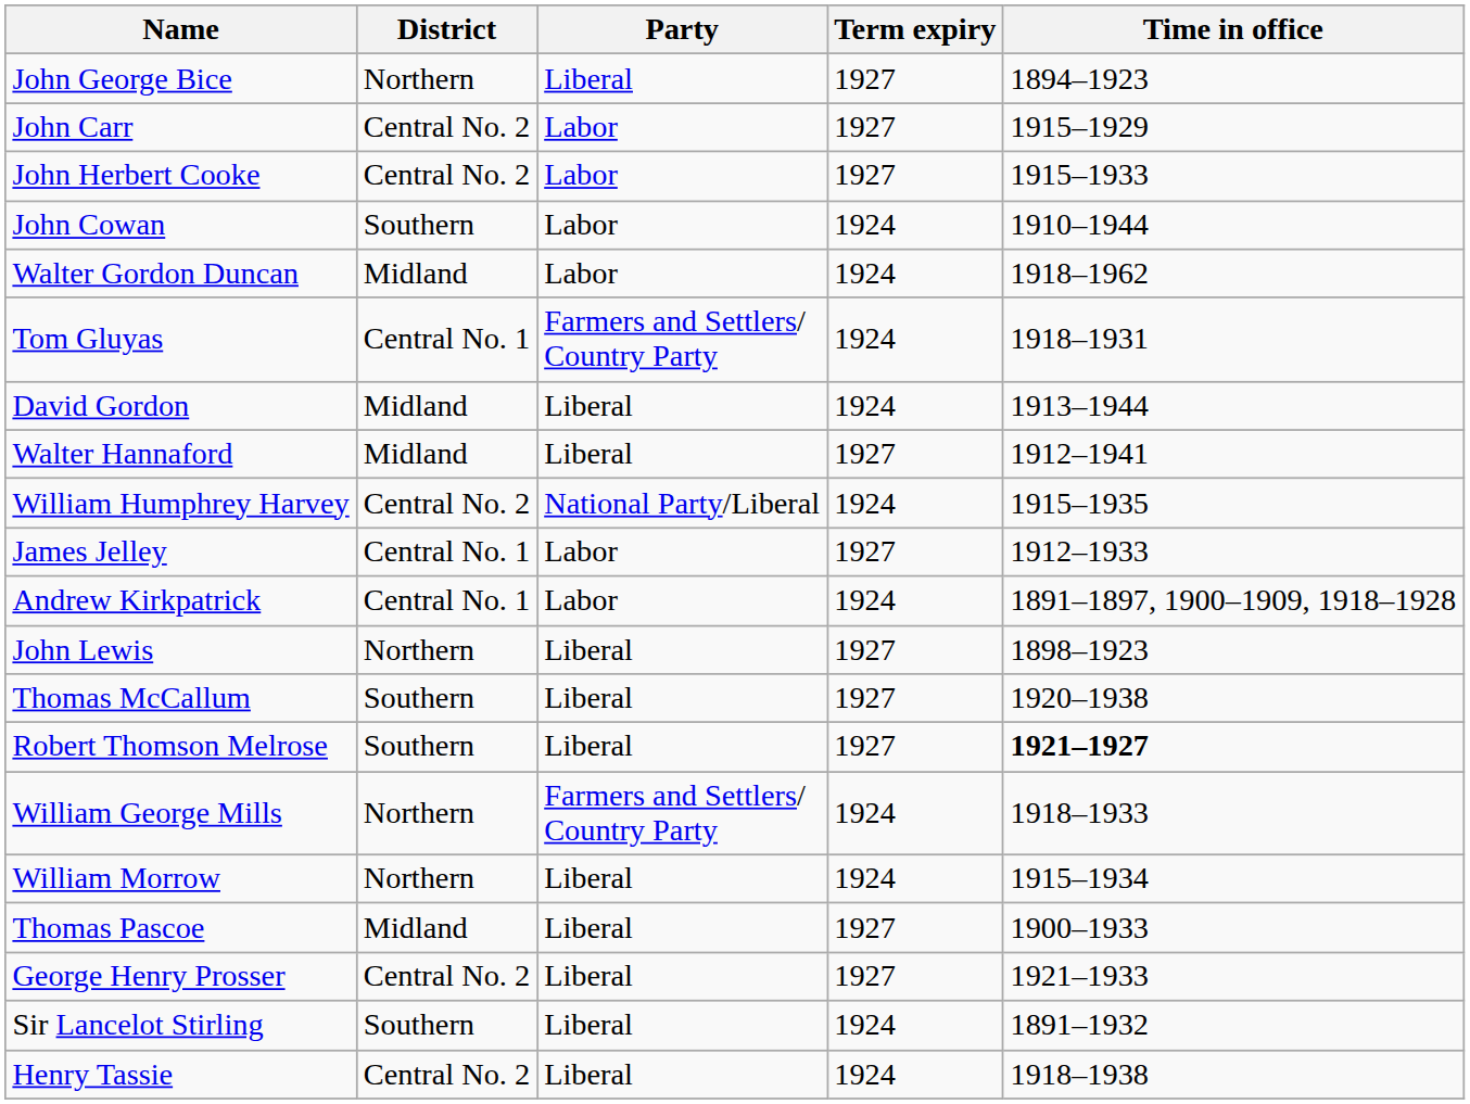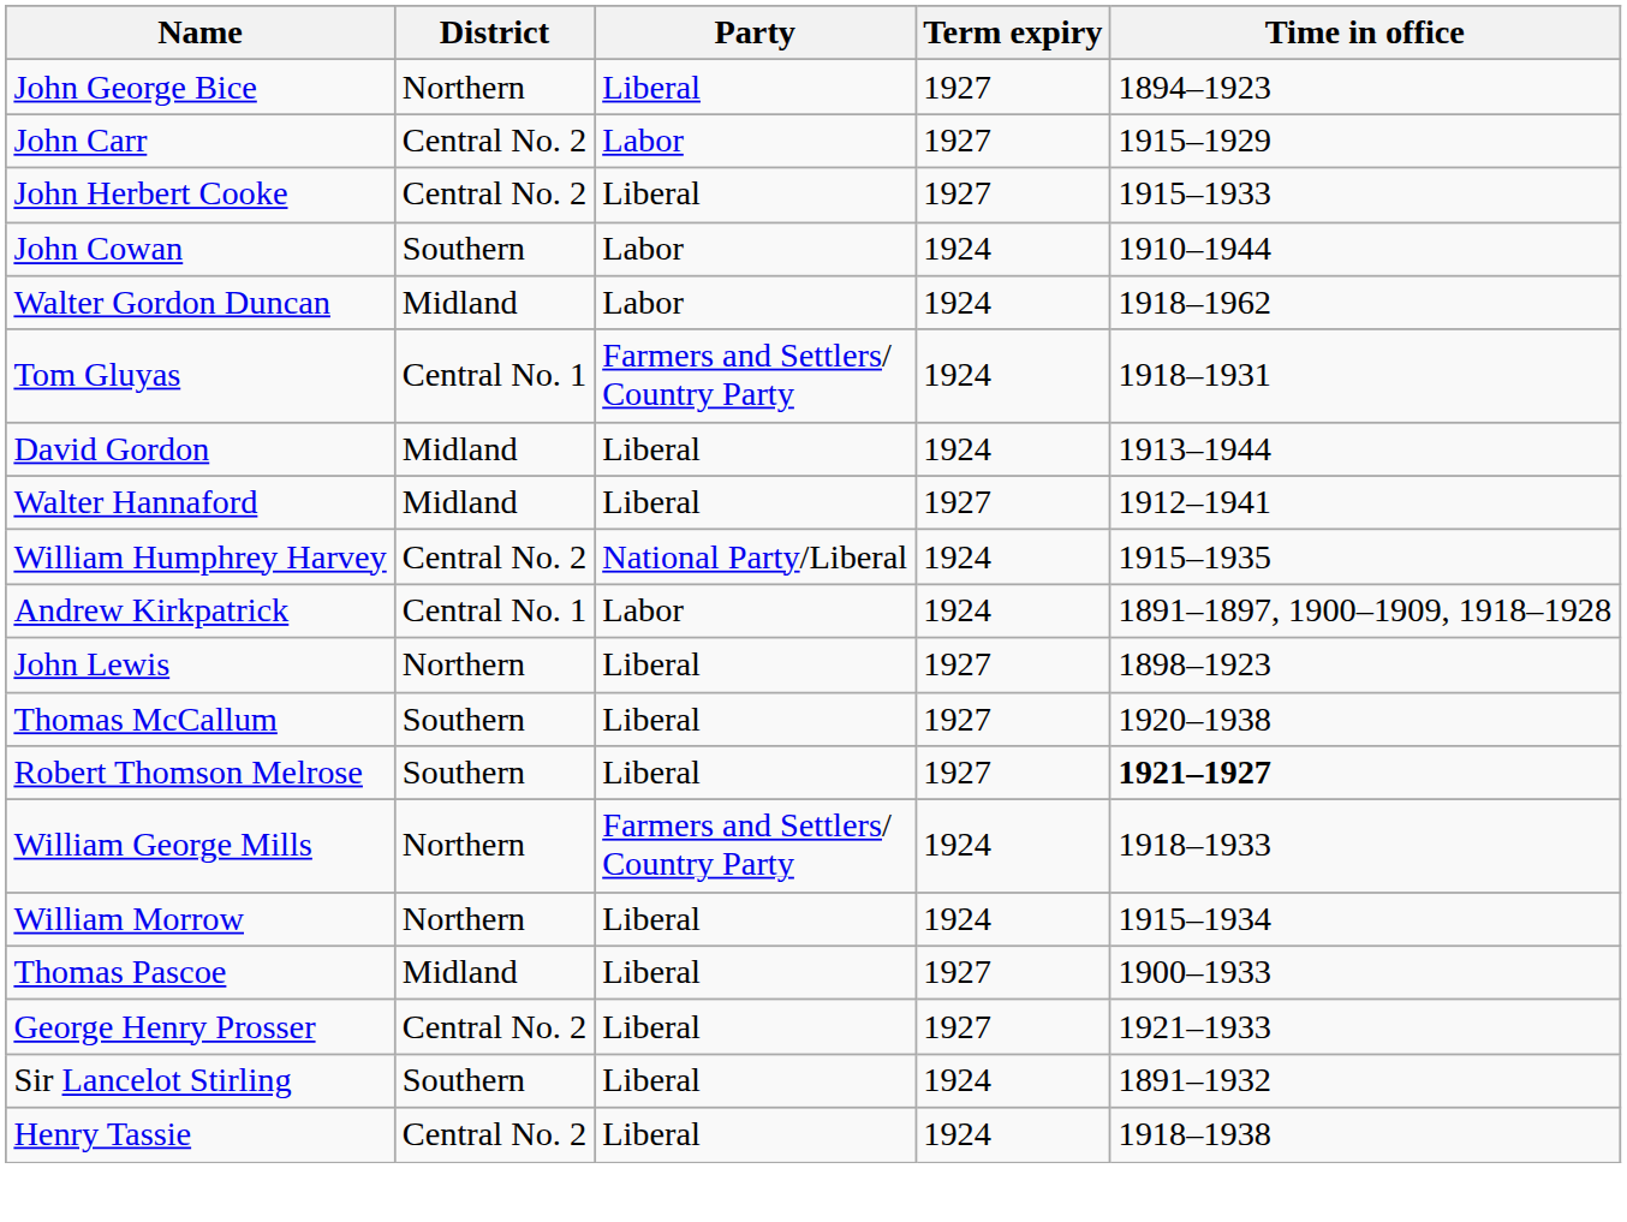 <table class="wikitable sortable">
 <tr>
 <th>Name</th>
 <th>District</th>
 <th>Party</th>
 <th>Term expiry</th>
 <th>Time in office</th>
 </tr>
 <tr>
 <td><a href='#'>John George Bice</a> </td>
 <td>Northern</td>
 <td><a href='#'>Liberal</a> </td>
 <td>1927</td>
 <td>1894–1923</td>
 </tr>
 <tr>
 <td><a href='#'>John Carr</a></td>
 <td>Central No. 2</td>
 <td><a href='#'>Labor</a></td>
 <td>1927</td>
 <td>1915–1929</td>
 </tr>
 <tr>
 <td><a href='#'>John Herbert Cooke</a></td>
 <td>Central No. 2</td>
-<td><a href='#'>Labor</a></td>
+<td>Liberal </td>
 <td>1927</td>
 <td>1915–1933</td>
 </tr>
 <tr>
 <td><a href='#'>John Cowan</a></td>
 <td>Southern</td>
 <td>Labor</td>
 <td>1924</td>
 <td>1910–1944</td>
 </tr>
 <tr>
 <td><a href='#'>Walter Gordon Duncan</a></td>
 <td>Midland</td>
 <td>Labor</td>
 <td>1924</td>
 <td>1918–1962</td>
 </tr>
 <tr>
 <td><a href='#'>Tom Gluyas</a></td>
 <td>Central No. 1</td>
 <td><a href='#'>Farmers and Settlers</a>/<br><a href='#'>Country Party</a> </td>
 <td>1924</td>
 <td>1918–1931</td>
 </tr>
 <tr>
 <td><a href='#'>David Gordon</a></td>
 <td>Midland</td>
 <td>Liberal </td>
 <td>1924</td>
 <td>1913–1944</td>
 </tr>
 <tr>
 <td><a href='#'>Walter Hannaford</a></td>
 <td>Midland</td>
 <td>Liberal </td>
 <td>1927</td>
 <td>1912–1941</td>
 </tr>
 <tr>
 <td><a href='#'>William Humphrey Harvey</a></td>
 <td>Central No. 2</td>
 <td><a href='#'>National Party</a>/Liberal  </td>
 <td>1924</td>
 <td>1915–1935</td>
-</tr>
-<tr>
-<td><a href='#'>James Jelley</a></td>
-<td>Central No. 1</td>
-<td>Labor</td>
-<td>1927</td>
-<td>1912–1933</td>
 </tr>
 <tr>
 <td><a href='#'>Andrew Kirkpatrick</a></td>
 <td>Central No. 1</td>
 <td>Labor</td>
 <td>1924</td>
 <td>1891–1897, 1900–1909, 1918–1928</td>
 </tr>
 <tr>
 <td><a href='#'>John Lewis</a> </td>
 <td>Northern</td>
 <td>Liberal </td>
 <td>1927</td>
 <td>1898–1923</td>
 </tr>
 <tr>
 <td><a href='#'>Thomas McCallum</a></td>
 <td>Southern</td>
 <td>Liberal </td>
 <td>1927</td>
 <td>1920–1938</td>
 </tr>
 <tr>
 <td><a href='#'>Robert Thomson Melrose</a></td>
 <td>Southern</td>
 <td>Liberal </td>
 <td>1927</td>
 <td><strong>1921–1927</strong></td>
 </tr>
 <tr>
 <td><a href='#'>William George Mills</a></td>
 <td>Northern</td>
 <td><a href='#'>Farmers and Settlers</a>/<br><a href='#'>Country Party</a> </td>
 <td>1924</td>
 <td>1918–1933</td>
 </tr>
 <tr>
 <td><a href='#'>William Morrow</a></td>
 <td>Northern</td>
 <td>Liberal </td>
 <td>1924</td>
 <td>1915–1934</td>
 </tr>
 <tr>
 <td><a href='#'>Thomas Pascoe</a></td>
 <td>Midland</td>
 <td>Liberal </td>
 <td>1927</td>
 <td>1900–1933</td>
 </tr>
 <tr>
 <td><a href='#'>George Henry Prosser</a></td>
 <td>Central No. 2</td>
 <td>Liberal </td>
 <td>1927</td>
 <td>1921–1933</td>
 </tr>
 <tr>
 <td>Sir <a href='#'>Lancelot Stirling</a></td>
 <td>Southern</td>
 <td>Liberal </td>
 <td>1924</td>
 <td>1891–1932</td>
 </tr>
 <tr>
 <td><a href='#'>Henry Tassie</a></td>
 <td>Central No. 2</td>
 <td>Liberal </td>
 <td>1924</td>
 <td>1918–1938</td>
 </tr>
 </table>
